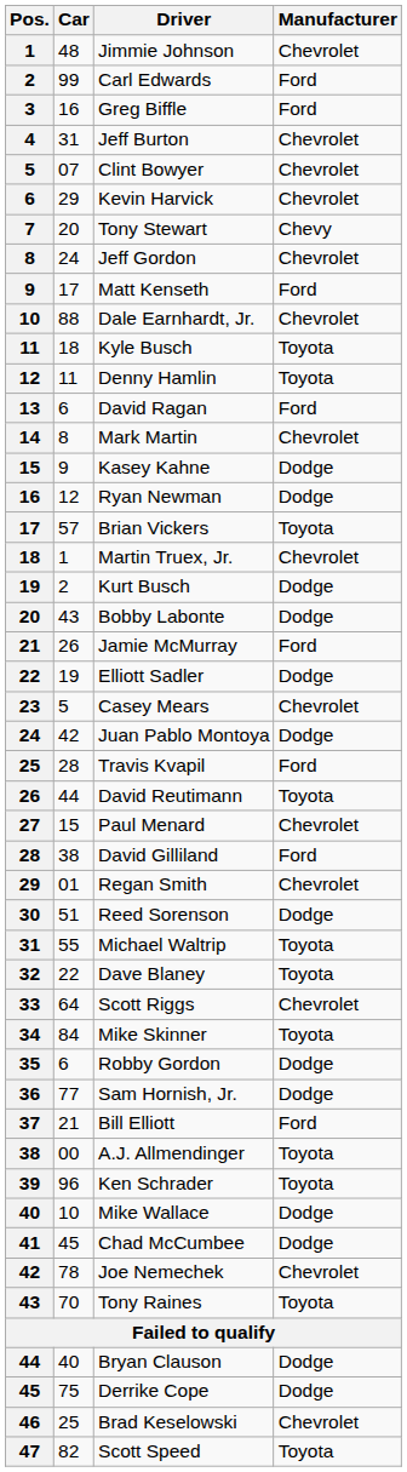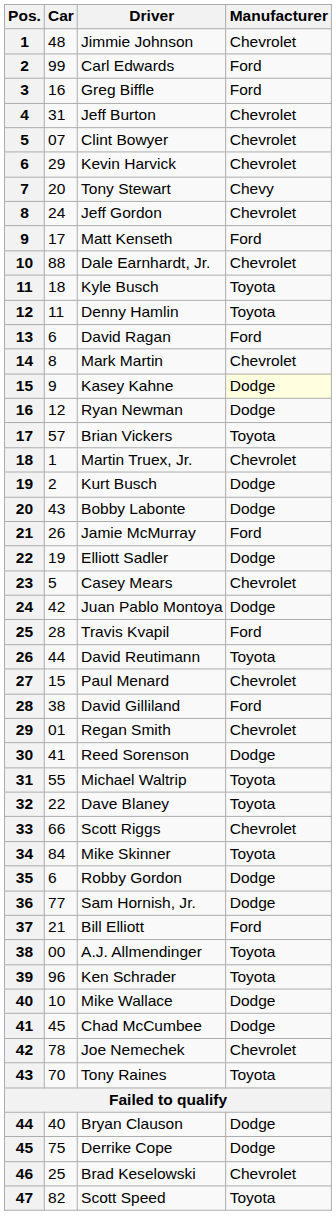 <table class="wikitable">
 <tr>
 <th>Pos.</th>
 <th>Car</th>
 <th>Driver</th>
 <th>Manufacturer</th>
 </tr>
 <tr>
 <th>1</th>
 <td>48</td>
 <td>Jimmie Johnson</td>
 <td>Chevrolet</td>
 </tr>
 <tr>
 <th>2</th>
 <td>99</td>
 <td>Carl Edwards</td>
 <td>Ford</td>
 </tr>
 <tr>
 <th>3</th>
 <td>16</td>
 <td>Greg Biffle</td>
 <td>Ford</td>
 </tr>
 <tr>
 <th>4</th>
 <td>31</td>
 <td>Jeff Burton</td>
 <td>Chevrolet</td>
 </tr>
 <tr>
 <th>5</th>
 <td>07</td>
 <td>Clint Bowyer</td>
 <td>Chevrolet</td>
 </tr>
 <tr>
 <th>6</th>
 <td>29</td>
 <td>Kevin Harvick</td>
 <td>Chevrolet</td>
 </tr>
 <tr>
 <th>7</th>
 <td>20</td>
 <td>Tony Stewart</td>
 <td>Chevy</td>
 </tr>
 <tr>
 <th>8</th>
 <td>24</td>
 <td>Jeff Gordon</td>
 <td>Chevrolet</td>
 </tr>
 <tr>
 <th>9</th>
 <td>17</td>
 <td>Matt Kenseth</td>
 <td>Ford</td>
 </tr>
 <tr>
 <th>10</th>
 <td>88</td>
 <td>Dale Earnhardt, Jr.</td>
 <td>Chevrolet</td>
 </tr>
 <tr>
 <th>11</th>
 <td>18</td>
 <td>Kyle Busch</td>
 <td>Toyota</td>
 </tr>
 <tr>
 <th>12</th>
 <td>11</td>
 <td>Denny Hamlin</td>
 <td>Toyota</td>
 </tr>
 <tr>
 <th>13</th>
 <td>6</td>
 <td>David Ragan</td>
 <td>Ford</td>
 </tr>
 <tr>
 <th>14</th>
 <td>8</td>
 <td>Mark Martin</td>
 <td>Chevrolet</td>
 </tr>
 <tr>
 <th>15</th>
 <td>9</td>
 <td>Kasey Kahne</td>
-<td>Dodge</td>
+<td style="background: lightyellow;">Dodge</td>
 </tr>
 <tr>
 <th>16</th>
 <td>12</td>
 <td>Ryan Newman</td>
 <td>Dodge</td>
 </tr>
 <tr>
 <th>17</th>
 <td>57</td>
 <td>Brian Vickers</td>
 <td>Toyota</td>
 </tr>
 <tr>
 <th>18</th>
 <td>1</td>
 <td>Martin Truex, Jr.</td>
 <td>Chevrolet</td>
 </tr>
 <tr>
 <th>19</th>
 <td>2</td>
 <td>Kurt Busch</td>
 <td>Dodge</td>
 </tr>
 <tr>
 <th>20</th>
 <td>43</td>
 <td>Bobby Labonte</td>
 <td>Dodge</td>
 </tr>
 <tr>
 <th>21</th>
 <td>26</td>
 <td>Jamie McMurray</td>
 <td>Ford</td>
 </tr>
 <tr>
 <th>22</th>
 <td>19</td>
 <td>Elliott Sadler</td>
 <td>Dodge</td>
 </tr>
 <tr>
 <th>23</th>
 <td>5</td>
 <td>Casey Mears</td>
 <td>Chevrolet</td>
 </tr>
 <tr>
 <th>24</th>
 <td>42</td>
 <td>Juan Pablo Montoya</td>
 <td>Dodge</td>
 </tr>
 <tr>
 <th>25</th>
 <td>28</td>
 <td>Travis Kvapil</td>
 <td>Ford</td>
 </tr>
 <tr>
 <th>26</th>
 <td>44</td>
 <td>David Reutimann</td>
 <td>Toyota</td>
 </tr>
 <tr>
 <th>27</th>
 <td>15</td>
 <td>Paul Menard</td>
 <td>Chevrolet</td>
 </tr>
 <tr>
 <th>28</th>
 <td>38</td>
 <td>David Gilliland</td>
 <td>Ford</td>
 </tr>
 <tr>
 <th>29</th>
 <td>01</td>
 <td>Regan Smith</td>
 <td>Chevrolet</td>
 </tr>
 <tr>
 <th>30</th>
-<td>51</td>
+<td>41</td>
 <td>Reed Sorenson</td>
 <td>Dodge</td>
 </tr>
 <tr>
 <th>31</th>
 <td>55</td>
 <td>Michael Waltrip</td>
 <td>Toyota</td>
 </tr>
 <tr>
 <th>32</th>
 <td>22</td>
 <td>Dave Blaney</td>
 <td>Toyota</td>
 </tr>
 <tr>
 <th>33</th>
-<td>64</td>
+<td>66</td>
 <td>Scott Riggs</td>
 <td>Chevrolet</td>
 </tr>
 <tr>
 <th>34</th>
 <td>84</td>
 <td>Mike Skinner</td>
 <td>Toyota</td>
 </tr>
 <tr>
 <th>35</th>
 <td>6</td>
 <td>Robby Gordon</td>
 <td>Dodge</td>
 </tr>
 <tr>
 <th>36</th>
 <td>77</td>
 <td>Sam Hornish, Jr.</td>
 <td>Dodge</td>
 </tr>
 <tr>
 <th>37</th>
 <td>21</td>
 <td>Bill Elliott</td>
 <td>Ford</td>
 </tr>
 <tr>
 <th>38</th>
 <td>00</td>
 <td>A.J. Allmendinger</td>
 <td>Toyota</td>
 </tr>
 <tr>
 <th>39</th>
 <td>96</td>
 <td>Ken Schrader</td>
 <td>Toyota</td>
 </tr>
 <tr>
 <th>40</th>
 <td>10</td>
 <td>Mike Wallace</td>
 <td>Dodge</td>
 </tr>
 <tr>
 <th>41</th>
 <td>45</td>
 <td>Chad McCumbee</td>
 <td>Dodge</td>
 </tr>
 <tr>
 <th>42</th>
 <td>78</td>
 <td>Joe Nemechek</td>
 <td>Chevrolet</td>
 </tr>
 <tr>
 <th>43</th>
 <td>70</td>
 <td>Tony Raines</td>
 <td>Toyota</td>
 </tr>
 <tr>
 <th colspan="4">Failed to qualify</th>
 </tr>
 <tr>
 <th>44</th>
 <td>40</td>
 <td>Bryan Clauson</td>
 <td>Dodge</td>
 </tr>
 <tr>
 <th>45</th>
 <td>75</td>
 <td>Derrike Cope</td>
 <td>Dodge</td>
 </tr>
 <tr>
 <th>46</th>
 <td>25</td>
 <td>Brad Keselowski</td>
 <td>Chevrolet</td>
 </tr>
 <tr>
 <th>47</th>
 <td>82</td>
 <td>Scott Speed</td>
 <td>Toyota</td>
 </tr>
 </table>
